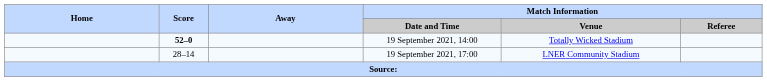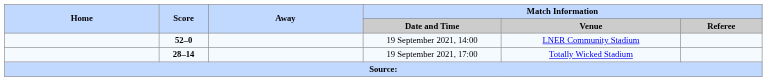 <table border="1" style="border-collapse:collapse; font-size:90%; text-align:center;" cellpadding="3" cellspacing="0" width="100%">
 <tr style="background:#C1D8ff;">
 <th rowspan="2" scope="col" width="19%">Home</th>
 <th rowspan="2" scope="col" width="6%">Score</th>
 <th rowspan="2" scope="col" width="19%">Away</th>
 <th colspan="3">Match Information</th>
 </tr>
 <tr style="background:#CCCCCC;">
 <th scope="col" width="17%">Date and Time</th>
 <th scope="col" width="22%">Venue</th>
 <th scope="col" width="10%">Referee</th>
 </tr>
 <tr style="background:#F5FAFF;">
 <td></td>
 <td><strong>52–0</strong></td>
 <td></td>
 <td>19 September 2021, 14:00</td>
-<td><a href='#'>Totally Wicked Stadium</a></td>
+<td><a href='#'>LNER Community Stadium</a></td>
 <td></td>
 </tr>
 <tr style="background:#F5FAFF;">
 <td></td>
-<td>28–14</td>
+<td><strong>28–14</strong></td>
 <td></td>
 <td>19 September 2021, 17:00</td>
-<td><a href='#'>LNER Community Stadium</a></td>
+<td><a href='#'>Totally Wicked Stadium</a></td>
 <td></td>
 </tr>
 <tr style="background:#c1d8ff;">
 <th colspan="6">Source:</th>
 </tr>
 </table>
